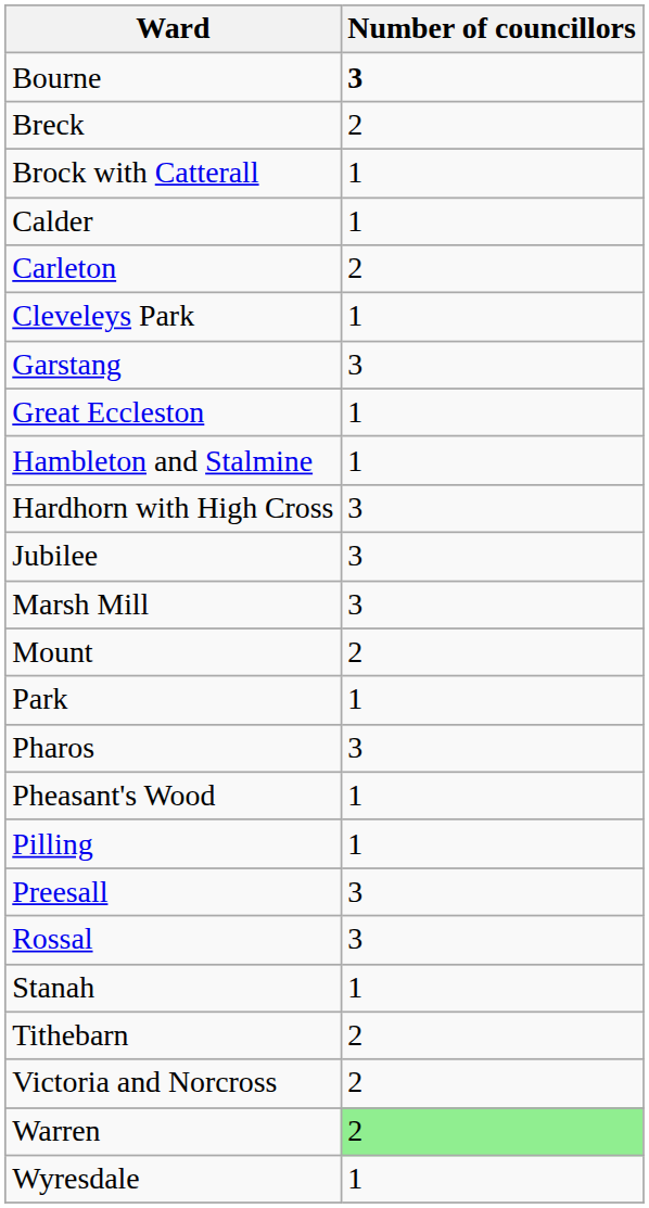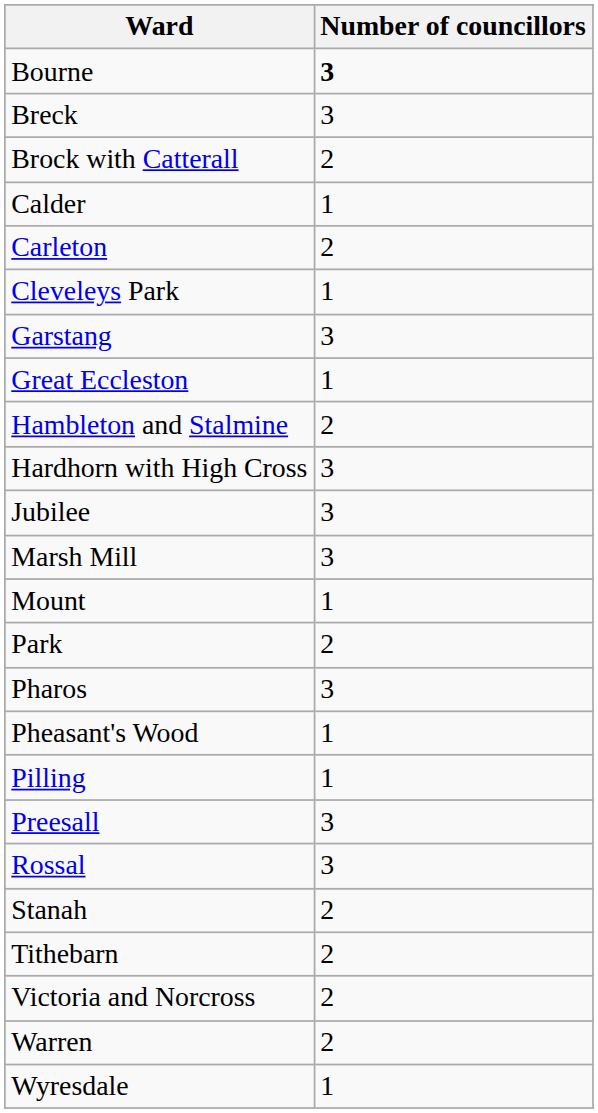 <table class="wikitable sortable">
 <tr>
 <th>Ward</th>
 <th>Number of councillors</th>
 </tr>
 <tr>
 <td>Bourne</td>
 <td><strong>3</strong></td>
 </tr>
 <tr>
 <td>Breck</td>
-<td>2</td>
+<td>3</td>
 </tr>
 <tr>
 <td>Brock with <a href='#'>Catterall</a></td>
-<td>1</td>
+<td>2</td>
 </tr>
 <tr>
 <td>Calder</td>
 <td>1</td>
 </tr>
 <tr>
 <td><a href='#'>Carleton</a></td>
 <td>2</td>
 </tr>
 <tr>
 <td><a href='#'>Cleveleys</a> Park</td>
 <td>1</td>
 </tr>
 <tr>
 <td><a href='#'>Garstang</a></td>
 <td>3</td>
 </tr>
 <tr>
 <td><a href='#'>Great Eccleston</a></td>
 <td>1</td>
 </tr>
 <tr>
 <td><a href='#'>Hambleton</a> and <a href='#'>Stalmine</a></td>
-<td>1</td>
+<td>2</td>
 </tr>
 <tr>
 <td>Hardhorn with High Cross</td>
 <td>3</td>
 </tr>
 <tr>
 <td>Jubilee</td>
 <td>3</td>
 </tr>
 <tr>
 <td>Marsh Mill</td>
 <td>3</td>
 </tr>
 <tr>
 <td>Mount</td>
-<td>2</td>
+<td>1</td>
 </tr>
 <tr>
 <td>Park</td>
-<td>1</td>
+<td>2</td>
 </tr>
 <tr>
 <td>Pharos</td>
 <td>3</td>
 </tr>
 <tr>
 <td>Pheasant's Wood</td>
 <td>1</td>
 </tr>
 <tr>
 <td><a href='#'>Pilling</a></td>
 <td>1</td>
 </tr>
 <tr>
 <td><a href='#'>Preesall</a></td>
 <td>3</td>
 </tr>
 <tr>
 <td><a href='#'>Rossal</a></td>
 <td>3</td>
 </tr>
 <tr>
 <td>Stanah</td>
-<td>1</td>
+<td>2</td>
 </tr>
 <tr>
 <td>Tithebarn</td>
 <td>2</td>
 </tr>
 <tr>
 <td>Victoria and Norcross</td>
 <td>2</td>
 </tr>
 <tr>
 <td>Warren</td>
-<td style="background: lightgreen;">2</td>
+<td>2</td>
 </tr>
 <tr>
 <td>Wyresdale</td>
 <td>1</td>
 </tr>
 </table>
